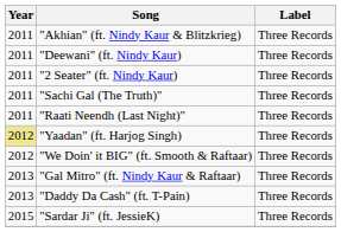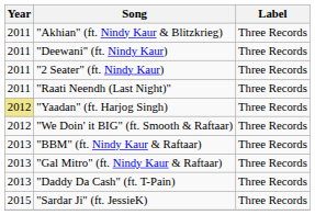 <table class = "wikitable sortable">
 <tr>
 <th>Year</th>
 <th>Song</th>
 <th>Label</th>
 </tr>
 <tr>
 <td>2011</td>
 <td>"Akhian" (ft. <a href='#'>Nindy Kaur</a> & Blitzkrieg)</td>
 <td>Three Records</td>
 </tr>
 <tr>
 <td>2011</td>
 <td>"Deewani" (ft. <a href='#'>Nindy Kaur</a>)</td>
 <td>Three Records</td>
 </tr>
 <tr>
 <td>2011</td>
 <td>"2 Seater" (ft. <a href='#'>Nindy Kaur</a>)</td>
 <td>Three Records</td>
 </tr>
 <tr>
 <td>2011</td>
-<td>"Sachi Gal (The Truth)"</td>
-<td>Three Records</td>
-</tr>
-<tr>
-<td>2011</td>
 <td>"Raati Neendh (Last Night)"</td>
 <td>Three Records</td>
 </tr>
 <tr>
 <td style="background: khaki;">2012</td>
 <td>"Yaadan" (ft. Harjog Singh)</td>
 <td>Three Records</td>
 </tr>
 <tr>
 <td>2012</td>
 <td>"We Doin' it BIG" (ft. Smooth & Raftaar)</td>
+<td>Three Records</td>
+</tr>
+<tr>
+<td>2013</td>
+<td>"BBM" (ft. <a href='#'>Nindy Kaur</a> & Raftaar)</td>
 <td>Three Records</td>
 </tr>
 <tr>
 <td>2013</td>
 <td>"Gal Mitro" (ft. <a href='#'>Nindy Kaur</a> & Raftaar)</td>
 <td>Three Records</td>
 </tr>
 <tr>
 <td>2013</td>
 <td>"Daddy Da Cash" (ft. T-Pain)</td>
 <td>Three Records</td>
 </tr>
 <tr>
 <td>2015</td>
 <td>"Sardar Ji" (ft. JessieK)</td>
 <td>Three Records</td>
 </tr>
 <tr>
 </tr>
 </table>
